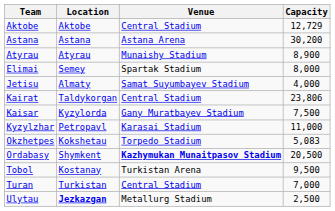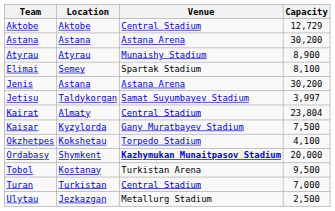 <table class="wikitable sortable" border="1">
 <tr>
 <th>Team</th>
 <th>Location</th>
 <th>Venue</th>
 <th>Capacity</th>
 </tr>
 <tr>
 <td><a href='#'>Aktobe</a></td>
 <td><a href='#'>Aktobe</a></td>
 <td><a href='#'>Central Stadium</a></td>
 <td style="text-align:center;">12,729</td>
 </tr>
 <tr>
 <td><a href='#'>Astana</a></td>
 <td><a href='#'>Astana</a></td>
 <td><a href='#'>Astana Arena</a></td>
 <td style="text-align:center;">30,200</td>
 </tr>
 <tr>
 <td><a href='#'>Atyrau</a></td>
 <td><a href='#'>Atyrau</a></td>
 <td><a href='#'>Munaishy Stadium</a></td>
 <td style="text-align:center;">8,900</td>
 </tr>
 <tr>
 <td><a href='#'>Elimai</a></td>
 <td><a href='#'>Semey</a></td>
 <td>Spartak Stadium</td>
-<td style="text-align:center;">8,000</td>
+<td style="text-align:center;">8,100</td>
+</tr>
+<tr>
+<td><a href='#'>Jenis</a></td>
+<td><a href='#'>Astana</a></td>
+<td><a href='#'>Astana Arena</a></td>
+<td style="text-align:center;">30,200</td>
 </tr>
 <tr>
 <td><a href='#'>Jetisu</a></td>
-<td><a href='#'>Almaty</a></td>
+<td><a href='#'>Taldykorgan</a></td>
 <td><a href='#'>Samat Suyumbayev Stadium</a></td>
-<td style="text-align:center;">4,000</td>
+<td style="text-align:center;">3,997</td>
 </tr>
 <tr>
 <td><a href='#'>Kairat</a></td>
-<td><a href='#'>Taldykorgan</a></td>
+<td><a href='#'>Almaty</a></td>
 <td><a href='#'>Central Stadium</a></td>
-<td style="text-align:center;">23,806</td>
+<td style="text-align:center;">23,804</td>
 </tr>
 <tr>
 <td><a href='#'>Kaisar</a></td>
 <td><a href='#'>Kyzylorda</a></td>
 <td><a href='#'>Gany Muratbayev Stadium</a></td>
 <td style="text-align:center;">7,500</td>
 </tr>
 <tr>
-<td><a href='#'>Kyzylzhar</a></td>
-<td><a href='#'>Petropavl</a></td>
-<td><a href='#'>Karasai Stadium</a></td>
-<td style="text-align:center;">11,000</td>
-</tr>
-<tr>
 <td><a href='#'> Okzhetpes</a></td>
 <td><a href='#'>Kokshetau</a></td>
 <td><a href='#'>Torpedo Stadium</a></td>
-<td style="text-align:center;">5,083</td>
+<td style="text-align:center;">4,100</td>
 </tr>
 <tr>
 <td><a href='#'>Ordabasy</a></td>
 <td><a href='#'>Shymkent</a></td>
 <td><strong><a href='#'>Kazhymukan Munaitpasov Stadium</a></strong></td>
-<td style="text-align:center;">20,500</td>
+<td style="text-align:center;">20,000</td>
 </tr>
 <tr>
 <td><a href='#'>Tobol</a></td>
 <td><a href='#'>Kostanay</a></td>
 <td>Turkistan Arena</td>
 <td style="text-align:center;">9,500</td>
 </tr>
 <tr>
 <td><a href='#'>Turan</a></td>
 <td><a href='#'>Turkistan</a></td>
 <td><a href='#'>Central Stadium</a></td>
 <td style="text-align:center;">7,000</td>
 </tr>
 <tr>
 <td><a href='#'>Ulytau</a></td>
-<td><strong><a href='#'>Jezkazgan</a></strong></td>
+<td><a href='#'>Jezkazgan</a></td>
 <td>Metallurg Stadium</td>
 <td style="text-align:center;">2,500</td>
 </tr>
 </table>
